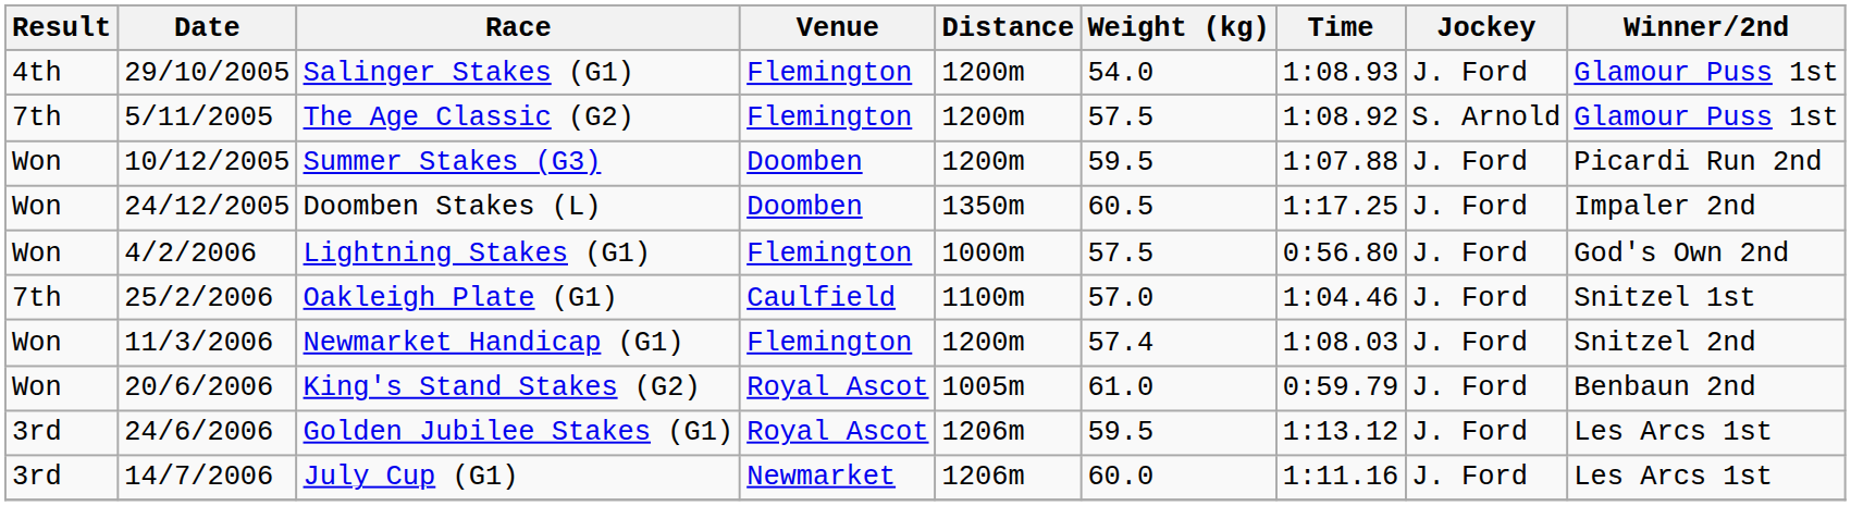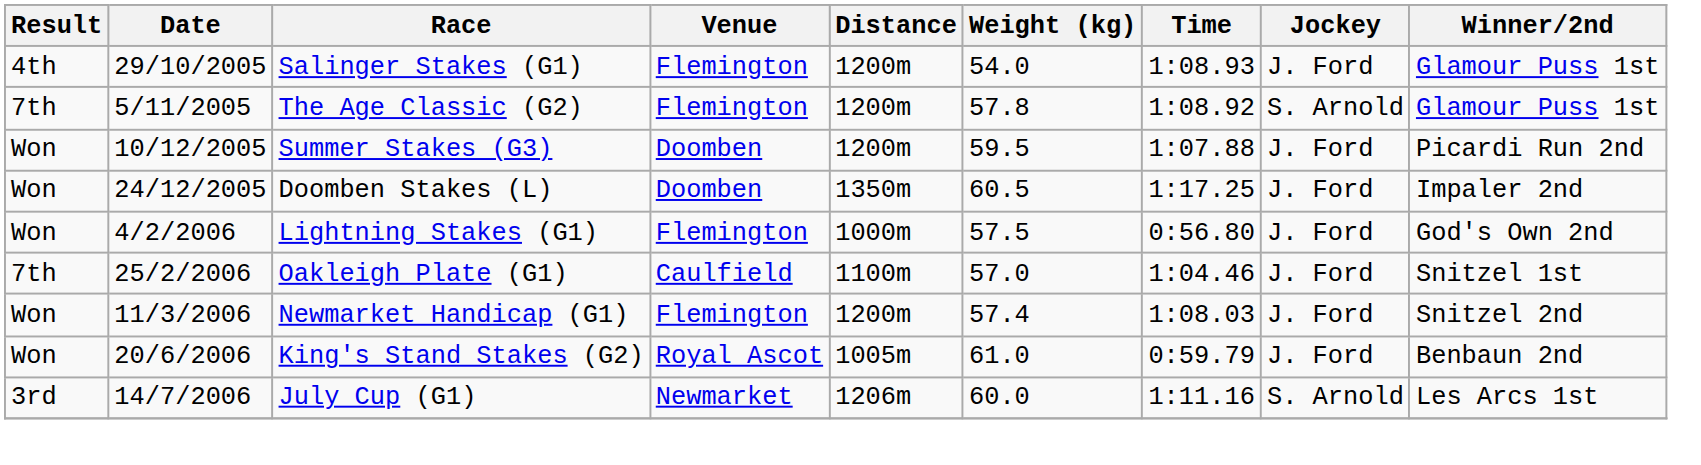 <table class="wikitable">
 <tr style="background:silver; color:black">
 <th>Result</th>
 <th>Date</th>
 <th>Race</th>
 <th>Venue</th>
 <th>Distance</th>
 <th>Weight (kg)</th>
 <th>Time</th>
 <th>Jockey</th>
 <th>Winner/2nd</th>
 </tr>
 <tr>
 <td>4th</td>
 <td>29/10/2005</td>
 <td><a href='#'>Salinger Stakes</a> (G1)</td>
 <td><a href='#'>Flemington</a></td>
 <td>1200m</td>
 <td>54.0</td>
 <td>1:08.93</td>
 <td>J. Ford</td>
 <td><a href='#'>Glamour Puss</a> 1st</td>
 </tr>
 <tr>
 <td>7th</td>
 <td>5/11/2005</td>
 <td><a href='#'>The Age Classic</a> (G2)</td>
 <td><a href='#'>Flemington</a></td>
 <td>1200m</td>
-<td>57.5</td>
+<td>57.8</td>
 <td>1:08.92</td>
 <td>S. Arnold</td>
 <td><a href='#'>Glamour Puss</a> 1st</td>
 </tr>
 <tr>
 <td>Won</td>
 <td>10/12/2005</td>
 <td><a href='#'>Summer Stakes (G3)</a></td>
 <td><a href='#'>Doomben</a></td>
 <td>1200m</td>
 <td>59.5</td>
 <td>1:07.88</td>
 <td>J. Ford</td>
 <td>Picardi Run 2nd</td>
 </tr>
 <tr>
 <td>Won</td>
 <td>24/12/2005</td>
 <td>Doomben Stakes (L)</td>
 <td><a href='#'>Doomben</a></td>
 <td>1350m</td>
 <td>60.5</td>
 <td>1:17.25</td>
 <td>J. Ford</td>
 <td>Impaler 2nd</td>
 </tr>
 <tr>
 <td>Won</td>
 <td>4/2/2006</td>
 <td><a href='#'>Lightning Stakes</a> (G1)</td>
 <td><a href='#'>Flemington</a></td>
 <td>1000m</td>
 <td>57.5</td>
 <td>0:56.80</td>
 <td>J. Ford</td>
 <td>God's Own 2nd</td>
 </tr>
 <tr>
 <td>7th</td>
 <td>25/2/2006</td>
 <td><a href='#'>Oakleigh Plate</a> (G1)</td>
 <td><a href='#'>Caulfield</a></td>
 <td>1100m</td>
 <td>57.0</td>
 <td>1:04.46</td>
 <td>J. Ford</td>
 <td>Snitzel  1st</td>
 </tr>
 <tr>
 <td>Won</td>
 <td>11/3/2006</td>
 <td><a href='#'>Newmarket Handicap</a> (G1)</td>
 <td><a href='#'>Flemington</a></td>
 <td>1200m</td>
 <td>57.4</td>
 <td>1:08.03</td>
 <td>J. Ford</td>
 <td>Snitzel 2nd</td>
 </tr>
 <tr>
 <td>Won</td>
 <td>20/6/2006</td>
 <td><a href='#'>King's Stand Stakes</a> (G2)</td>
 <td><a href='#'>Royal Ascot</a></td>
 <td>1005m</td>
 <td>61.0</td>
 <td>0:59.79</td>
 <td>J. Ford</td>
 <td>Benbaun 2nd</td>
 </tr>
 <tr>
 <td>3rd</td>
-<td>24/6/2006</td>
-<td><a href='#'>Golden Jubilee Stakes</a> (G1)</td>
-<td><a href='#'>Royal Ascot</a></td>
-<td>1206m</td>
-<td>59.5</td>
-<td>1:13.12</td>
-<td>J. Ford</td>
-<td>Les Arcs 1st</td>
-</tr>
-<tr>
-<td>3rd</td>
 <td>14/7/2006</td>
 <td><a href='#'>July Cup</a> (G1)</td>
 <td><a href='#'>Newmarket</a></td>
 <td>1206m</td>
 <td>60.0</td>
 <td>1:11.16</td>
-<td>J. Ford</td>
+<td>S. Arnold</td>
 <td>Les Arcs 1st</td>
 </tr>
 <tr>
 </tr>
 </table>
